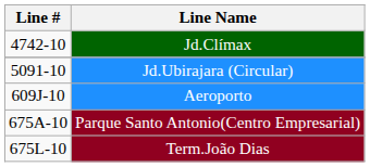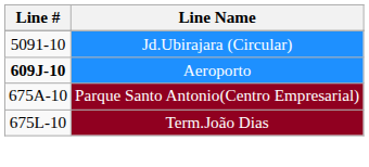 <table class="wikitable">
 <tr>
 <th align="center">Line #</th>
 <th align="center">Line Name</th>
-</tr>
-<tr>
-<td align="center">4742-10</td>
-<td align="center" bgcolor="#006400" style="color:white">Jd.Clímax</td>
 </tr>
 <tr>
 </tr>
 <tr>
 <td align="center">5091-10</td>
 <td align="center" bgcolor="#1E90FF" style="color:white">Jd.Ubirajara (Circular)</td>
 </tr>
 <tr>
-<td align="center">609J-10</td>
+<td align="center"><strong>609J-10</strong></td>
 <td align="center" bgcolor="#1E90FF" style="color:white">Aeroporto</td>
 </tr>
 <tr>
 <td align="center">675A-10</td>
 <td align="center" bgcolor="#900020" style="color:white">Parque Santo Antonio(Centro Empresarial)</td>
 </tr>
 <tr>
 <td align="center">675L-10</td>
 <td align="center" bgcolor="#900020" style="color:white">Term.João Dias</td>
 </tr>
 </table>
